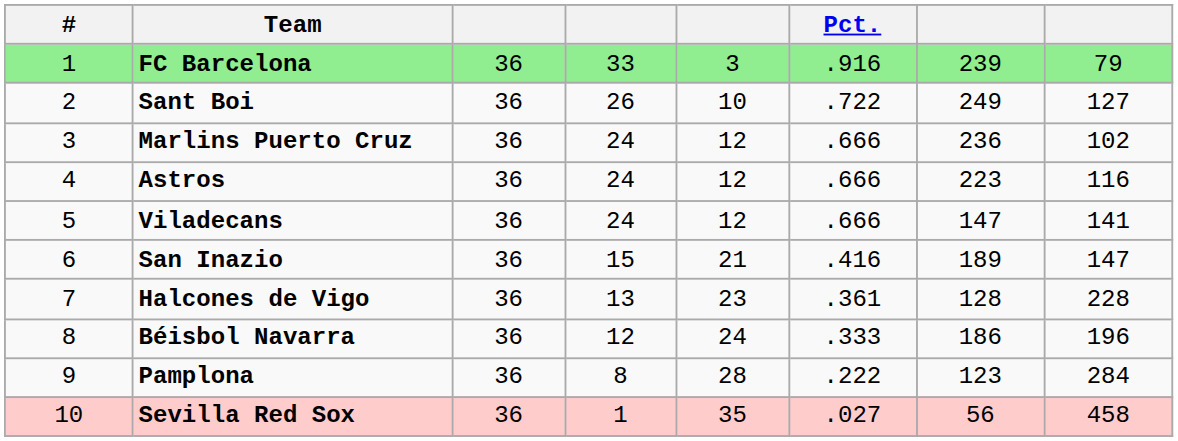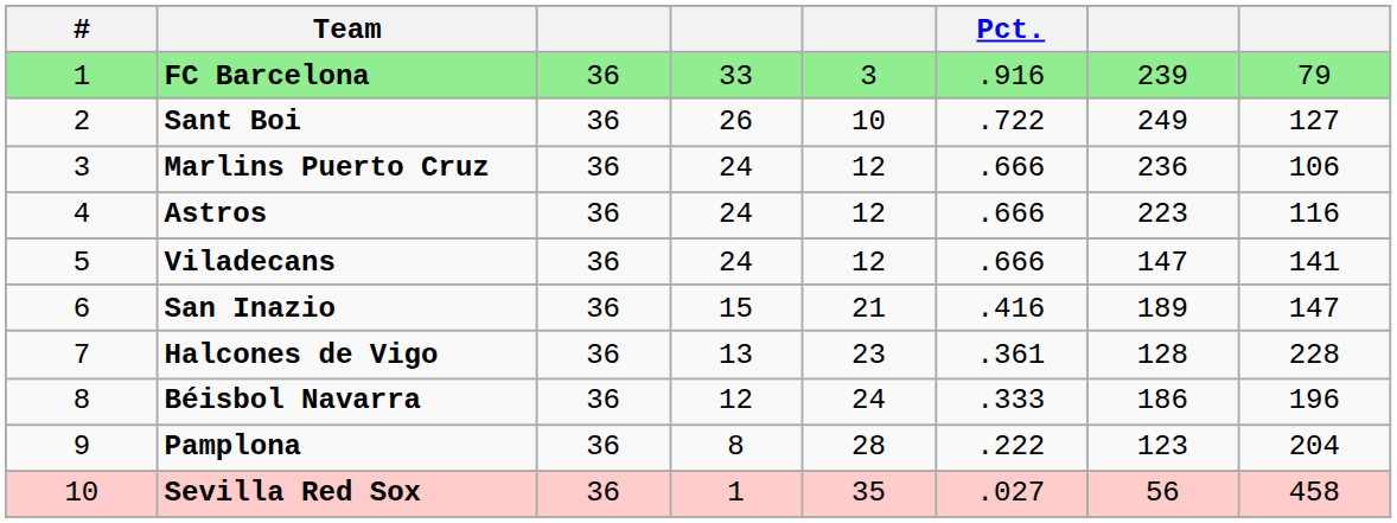 <table class="wikitable" width="50%" style="text-align:center;">
 <tr>
 <th width="8%">#</th>
 <th width="20%">Team</th>
 <th width="7%"></th>
 <th width="7%"></th>
 <th width="7%"></th>
 <th width="8%"><a href='#'>Pct.</a></th>
 <th width="8%"></th>
 <th width="8%"></th>
 </tr>
 <tr style="background: #90EE90;">
 <td>1</td>
 <td align=left><strong>FC Barcelona</strong></td>
 <td>36</td>
 <td>33</td>
 <td>3</td>
 <td>.916</td>
 <td>239</td>
 <td>79</td>
 </tr>
 <tr>
 <td>2</td>
 <td align=left><strong>Sant Boi</strong></td>
 <td>36</td>
 <td>26</td>
 <td>10</td>
 <td>.722</td>
 <td>249</td>
 <td>127</td>
 </tr>
 <tr>
 <td>3</td>
 <td align=left><strong>Marlins Puerto Cruz</strong></td>
 <td>36</td>
 <td>24</td>
 <td>12</td>
 <td>.666</td>
 <td>236</td>
-<td>102</td>
+<td>106</td>
 </tr>
 <tr>
 <td>4</td>
 <td align=left><strong>Astros</strong></td>
 <td>36</td>
 <td>24</td>
 <td>12</td>
 <td>.666</td>
 <td>223</td>
 <td>116</td>
 </tr>
 <tr>
 <td>5</td>
 <td align=left><strong>Viladecans</strong></td>
 <td>36</td>
 <td>24</td>
 <td>12</td>
 <td>.666</td>
 <td>147</td>
 <td>141</td>
 </tr>
 <tr>
 <td>6</td>
 <td align=left><strong>San Inazio</strong></td>
 <td>36</td>
 <td>15</td>
 <td>21</td>
 <td>.416</td>
 <td>189</td>
 <td>147</td>
 </tr>
 <tr>
 <td>7</td>
 <td align=left><strong>Halcones de Vigo</strong></td>
 <td>36</td>
 <td>13</td>
 <td>23</td>
 <td>.361</td>
 <td>128</td>
 <td>228</td>
 </tr>
 <tr>
 <td>8</td>
 <td align=left><strong>Béisbol Navarra</strong></td>
 <td>36</td>
 <td>12</td>
 <td>24</td>
 <td>.333</td>
 <td>186</td>
 <td>196</td>
 </tr>
 <tr>
 <td>9</td>
 <td align=left><strong>Pamplona</strong></td>
 <td>36</td>
 <td>8</td>
 <td>28</td>
 <td>.222</td>
 <td>123</td>
-<td>284</td>
+<td>204</td>
 </tr>
 <tr style="background: #FFCCCC;">
 <td>10</td>
 <td align=left><strong>Sevilla Red Sox</strong></td>
 <td>36</td>
 <td>1</td>
 <td>35</td>
 <td>.027</td>
 <td>56</td>
 <td>458</td>
 </tr>
 </table>
